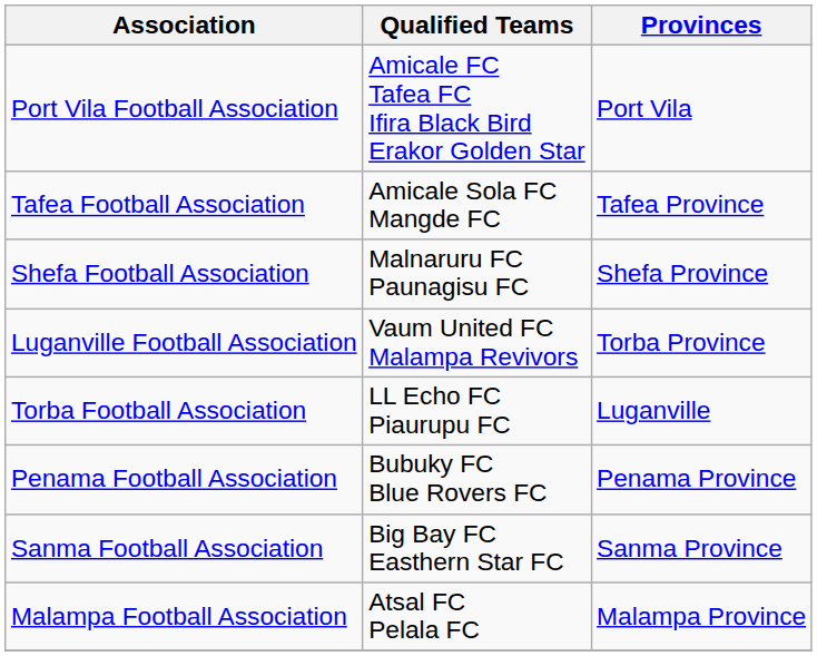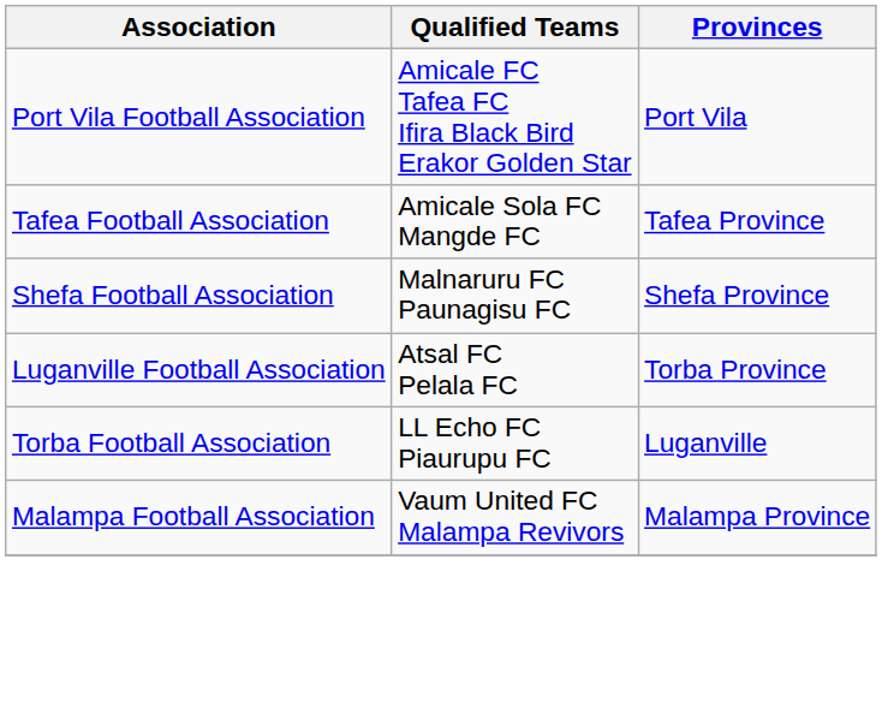 <table class=wikitable>
 <tr>
 <th>Association</th>
 <th>Qualified Teams</th>
 <th><a href='#'>Provinces</a></th>
 </tr>
 <tr>
 <td><a href='#'>Port Vila Football Association</a></td>
 <td><a href='#'>Amicale FC</a><br><a href='#'>Tafea FC</a><br><a href='#'>Ifira Black Bird</a><br><a href='#'>Erakor Golden Star</a></td>
 <td><a href='#'>Port Vila</a></td>
 </tr>
 <tr>
 <td><a href='#'>Tafea Football Association</a></td>
 <td>Amicale Sola FC <br> Mangde FC</td>
 <td><a href='#'>Tafea Province</a></td>
 </tr>
 <tr>
 <td><a href='#'>Shefa Football Association</a></td>
 <td>Malnaruru FC <br> Paunagisu FC</td>
 <td><a href='#'>Shefa Province</a></td>
 </tr>
 <tr>
 <td><a href='#'>Luganville Football Association</a></td>
-<td>Vaum United FC <br> <a href='#'>Malampa Revivors</a></td>
+<td>Atsal FC <br> Pelala FC</td>
 <td><a href='#'>Torba Province</a></td>
 </tr>
 <tr>
 <td><a href='#'>Torba Football Association</a></td>
 <td>LL Echo FC <br> Piaurupu FC</td>
 <td><a href='#'>Luganville</a></td>
 </tr>
 <tr>
-<td><a href='#'>Penama Football Association</a></td>
-<td>Bubuky FC <br> Blue Rovers FC</td>
-<td><a href='#'>Penama Province</a></td>
-</tr>
-<tr>
-<td><a href='#'>Sanma Football Association</a></td>
-<td>Big Bay FC <br> Easthern Star FC</td>
-<td><a href='#'>Sanma Province</a></td>
-</tr>
-<tr>
 <td><a href='#'>Malampa Football Association</a></td>
-<td>Atsal FC <br> Pelala FC</td>
+<td>Vaum United FC <br> <a href='#'>Malampa Revivors</a></td>
 <td><a href='#'>Malampa Province</a></td>
 </tr>
 <tr>
 </tr>
 </table>
